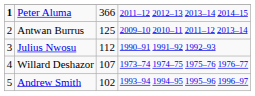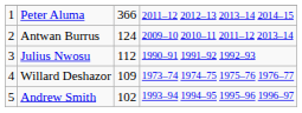 <table class="wikitable">
 <tr>
 </tr>
 <tr>
-<td><strong>1</strong></td>
+<td>1</td>
 <td><a href='#'>Peter Aluma</a></td>
 <td>366</td>
 <td style="font-size:80%;"><a href='#'>2011–12</a> <a href='#'>2012–13</a> <a href='#'>2013–14</a> <a href='#'>2014–15</a></td>
 </tr>
 <tr>
 <td>2</td>
 <td>Antwan Burrus</td>
-<td>125</td>
+<td>124</td>
 <td style="font-size:80%;"><a href='#'>2009–10</a> <a href='#'>2010–11</a> <a href='#'>2011–12</a> <a href='#'>2013–14</a></td>
 </tr>
 <tr>
 <td>3</td>
 <td><a href='#'>Julius Nwosu</a></td>
 <td>112</td>
 <td style="font-size:80%;"><a href='#'>1990–91</a> <a href='#'>1991–92</a> <a href='#'>1992–93</a></td>
 </tr>
 <tr>
 <td>4</td>
 <td>Willard Deshazor</td>
-<td>107</td>
+<td>109</td>
 <td style="font-size:80%;"><a href='#'>1973–74</a> <a href='#'>1974–75</a> <a href='#'>1975–76</a> <a href='#'>1976–77</a></td>
 </tr>
 <tr>
 <td>5</td>
 <td><a href='#'>Andrew Smith</a></td>
 <td>102</td>
 <td style="font-size:80%;"><a href='#'>1993–94</a> <a href='#'>1994–95</a> <a href='#'>1995–96</a> <a href='#'>1996–97</a></td>
 </tr>
 </table>
